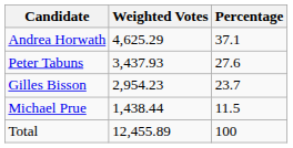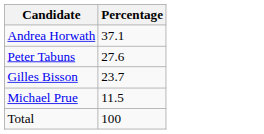 <table class="wikitable">
 <tr>
 <th>Candidate</th>
-<th>Weighted Votes</th>
 <th>Percentage</th>
 </tr>
 <tr>
 <td><a href='#'>Andrea Horwath</a></td>
-<td>4,625.29</td>
 <td>37.1</td>
 </tr>
 <tr>
 <td><a href='#'>Peter Tabuns</a></td>
-<td>3,437.93</td>
 <td>27.6</td>
 </tr>
 <tr>
 <td><a href='#'>Gilles Bisson</a></td>
-<td>2,954.23</td>
 <td>23.7</td>
 </tr>
 <tr>
 <td><a href='#'>Michael Prue</a></td>
-<td>1,438.44</td>
 <td>11.5</td>
 </tr>
 <tr>
 <td>Total</td>
-<td>12,455.89</td>
 <td>100</td>
 </tr>
 </table>
